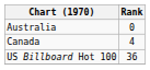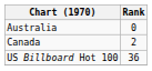 <table class="wikitable sortable">
 <tr>
 <th>Chart (1970)</th>
 <th style="text-align:center;">Rank</th>
 </tr>
 <tr>
 <td>Australia</td>
 <td style="text-align:center;">0</td>
 </tr>
 <tr>
 <td>Canada </td>
-<td style="text-align:center;">4</td>
+<td style="text-align:center;">2</td>
 </tr>
 <tr>
 <td>US <em>Billboard</em> Hot 100</td>
 <td style="text-align:center;">36</td>
 </tr>
 <tr>
 </tr>
 </table>
